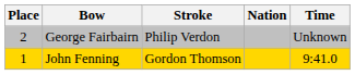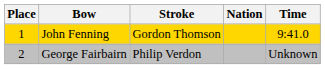 <table class=wikitable>
 <tr>
 <th>Place</th>
 <th>Bow</th>
 <th>Stroke</th>
 <th>Nation</th>
 <th>Time</th>
 </tr>
+<tr bgcolor=gold>
+<td align=center>1</td>
+<td>John Fenning</td>
+<td>Gordon Thomson</td>
+<td></td>
+<td align=center>9:41.0</td>
+</tr>
 <tr bgcolor=silver>
 <td align=center>2</td>
 <td>George Fairbairn</td>
 <td>Philip Verdon</td>
 <td></td>
 <td align=center>Unknown</td>
 </tr>
-<tr bgcolor=gold>
-<td align=center>1</td>
-<td>John Fenning</td>
-<td>Gordon Thomson</td>
-<td></td>
-<td align=center>9:41.0</td>
-</tr>
 </table>
